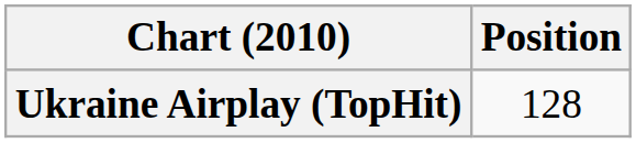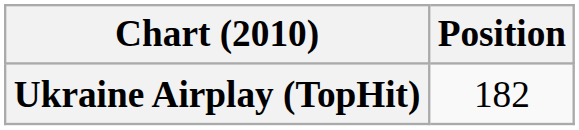 <table class="wikitable plainrowheaders" style="text-align:center">
 <tr>
 <th scope="col">Chart (2010)</th>
 <th scope="col">Position</th>
 </tr>
 <tr>
 <th scope="row">Ukraine Airplay (TopHit)</th>
-<td>128</td>
+<td>182</td>
 </tr>
 </table>
